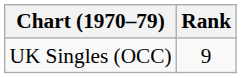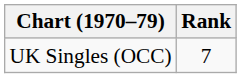 <table class="wikitable">
 <tr>
 <th>Chart (1970–79)</th>
 <th>Rank</th>
 </tr>
 <tr>
 <td>UK Singles (OCC)</td>
-<td style="text-align:center;">9</td>
+<td style="text-align:center;">7</td>
 </tr>
 </table>
